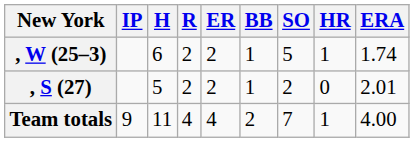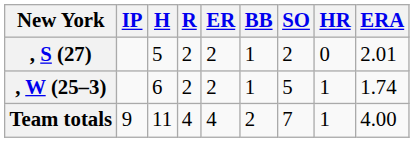 <table class="wikitable sortable plainrowheaders" border="2">
 <tr>
 <th scope="col">New York</th>
 <th scope="col"><a href='#'>IP</a></th>
 <th scope="col"><a href='#'>H</a></th>
 <th scope="col"><a href='#'>R</a></th>
 <th scope="col"><a href='#'>ER</a></th>
 <th scope="col"><a href='#'>BB</a></th>
 <th scope="col"><a href='#'>SO</a></th>
 <th scope="col"><a href='#'>HR</a></th>
 <th scope="col"><a href='#'>ERA</a></th>
 </tr>
 <tr>
+<th scope="row">, <a href='#'>S</a> (27)</th>
+<td></td>
+<td>5</td>
+<td>2</td>
+<td>2</td>
+<td>1</td>
+<td>2</td>
+<td>0</td>
+<td>2.01</td>
+</tr>
+<tr>
 <th scope="row">, <a href='#'>W</a> (25–3)</th>
 <td></td>
 <td>6</td>
 <td>2</td>
 <td>2</td>
 <td>1</td>
 <td>5</td>
 <td>1</td>
 <td>1.74</td>
-</tr>
-<tr>
-<th scope="row">, <a href='#'>S</a> (27)</th>
-<td></td>
-<td>5</td>
-<td>2</td>
-<td>2</td>
-<td>1</td>
-<td>2</td>
-<td>0</td>
-<td>2.01</td>
 </tr>
 <tr class="sortbottom">
 <th scope="row"><strong>Team totals</strong></th>
 <td>9</td>
 <td>11</td>
 <td>4</td>
 <td>4</td>
 <td>2</td>
 <td>7</td>
 <td>1</td>
 <td>4.00</td>
 </tr>
 </table>
